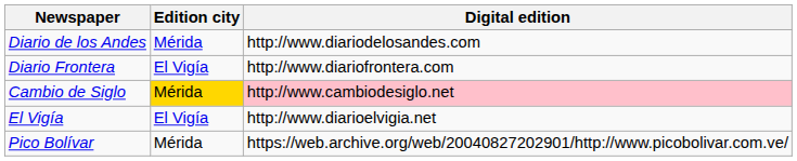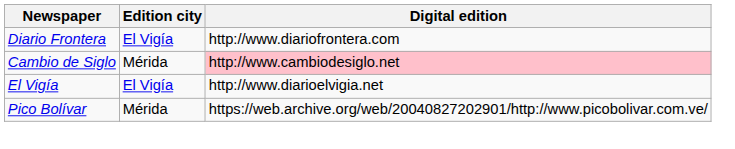 <table class="wikitable sortable">
 <tr align="center">
 <th>Newspaper</th>
 <th>Edition city</th>
 <th>Digital edition</th>
-</tr>
-<tr>
-<td><em><a href='#'>Diario de los Andes</a></em></td>
-<td><a href='#'>Mérida</a></td>
-<td>http://www.diariodelosandes.com</td>
 </tr>
 <tr>
 <td><em><a href='#'>Diario Frontera</a></em></td>
 <td><a href='#'>El Vigía</a></td>
 <td>http://www.diariofrontera.com</td>
 </tr>
 <tr>
 <td><em><a href='#'>Cambio de Siglo</a></em></td>
-<td style="background: gold;">Mérida</td>
+<td>Mérida</td>
 <td style="background: pink;">http://www.cambiodesiglo.net</td>
 </tr>
 <tr>
 <td><em><a href='#'>El Vigía</a></em></td>
 <td><a href='#'>El Vigía</a></td>
 <td>http://www.diarioelvigia.net</td>
 </tr>
 <tr>
 <td><em><a href='#'>Pico Bolívar</a></em></td>
 <td>Mérida</td>
 <td>https://web.archive.org/web/20040827202901/http://www.picobolivar.com.ve/</td>
 </tr>
 </table>
